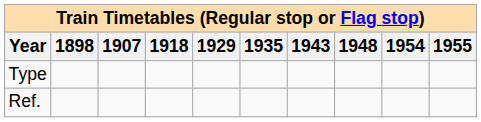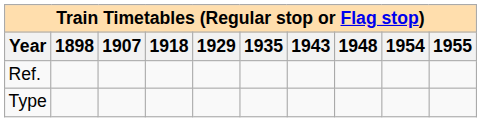 <table class="wikitable">
 <tr>
 <th colspan="10" style="background:#ffdead;">Train Timetables (Regular stop or <a href='#'>Flag stop</a>)</th>
 </tr>
 <tr>
 <th>Year</th>
 <th>1898</th>
 <th>1907</th>
 <th>1918</th>
 <th>1929</th>
 <th>1935</th>
 <th>1943</th>
 <th>1948</th>
 <th>1954</th>
 <th>1955</th>
 </tr>
 <tr>
+<td>Ref.</td>
+<td></td>
+<td></td>
+<td></td>
+<td></td>
+<td></td>
+<td></td>
+<td></td>
+<td></td>
+<td></td>
+</tr>
+<tr>
 <td>Type</td>
 <td></td>
 <td></td>
 <td></td>
 <td></td>
 <td></td>
 <td></td>
 <td></td>
 <td></td>
 <td></td>
 </tr>
-<tr>
-<td>Ref.</td>
-<td></td>
-<td></td>
-<td></td>
-<td></td>
-<td></td>
-<td></td>
-<td></td>
-<td></td>
-<td></td>
-</tr>
 </table>
